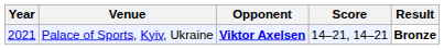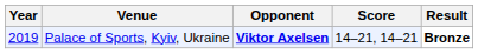 <table class="sortable wikitable" style="font-size: 90%;">
 <tr>
 <th>Year</th>
 <th>Venue</th>
 <th>Opponent</th>
 <th>Score</th>
 <th>Result</th>
 </tr>
 <tr style="background:#ECF2FF">
-<td align="center"><a href='#'>2021</a></td>
+<td align="center"><a href='#'>2019</a></td>
 <td align="left"><a href='#'>Palace of Sports</a>, <a href='#'>Kyiv</a>, Ukraine</td>
 <td align="left"><strong> <a href='#'>Viktor Axelsen</a></strong></td>
 <td align="left">14–21, 14–21</td>
 <td style="text-align:left; background:white"> <strong>Bronze</strong></td>
 </tr>
 </table>
